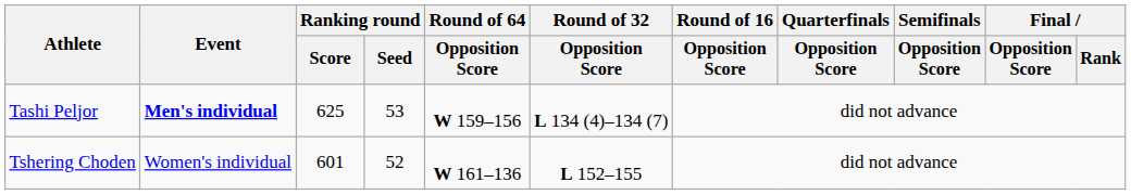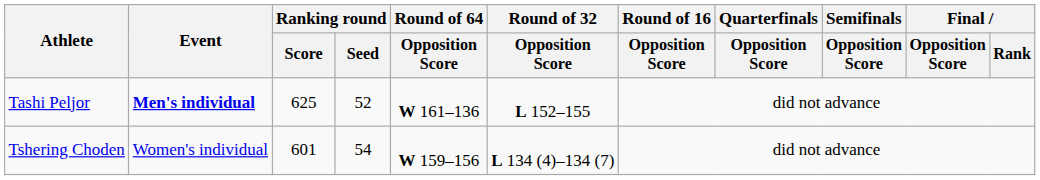 <table class="wikitable" style="font-size:90%">
 <tr>
 <th rowspan="2">Athlete</th>
 <th rowspan="2">Event</th>
 <th colspan="2">Ranking round</th>
 <th>Round of 64</th>
 <th>Round of 32</th>
 <th>Round of 16</th>
 <th>Quarterfinals</th>
 <th>Semifinals</th>
 <th colspan="2">Final / </th>
 </tr>
 <tr style="font-size:95%">
 <th>Score</th>
 <th>Seed</th>
 <th>Opposition<br>Score</th>
 <th>Opposition<br>Score</th>
 <th>Opposition<br>Score</th>
 <th>Opposition<br>Score</th>
 <th>Opposition<br>Score</th>
 <th>Opposition<br>Score</th>
 <th>Rank</th>
 </tr>
 <tr align=center>
 <td align=left><a href='#'>Tashi Peljor</a></td>
 <td align=left><strong><a href='#'>Men's individual</a></strong></td>
 <td>625</td>
-<td>53</td>
-<td><br><strong>W</strong> 159–156</td>
-<td><br><strong>L</strong> 134 (4)–134 (7)</td>
+<td>52</td>
+<td><br><strong>W</strong> 161–136</td>
+<td><br><strong>L</strong> 152–155</td>
 <td colspan=5>did not advance</td>
 </tr>
 <tr align=center>
 <td align=left><a href='#'>Tshering Choden</a></td>
 <td align=left><a href='#'>Women's individual</a></td>
 <td>601</td>
-<td>52</td>
-<td><br><strong>W</strong> 161–136</td>
-<td><br><strong>L</strong> 152–155</td>
+<td>54</td>
+<td><br><strong>W</strong> 159–156</td>
+<td><br><strong>L</strong> 134 (4)–134 (7)</td>
 <td colspan=5>did not advance</td>
 </tr>
 </table>
